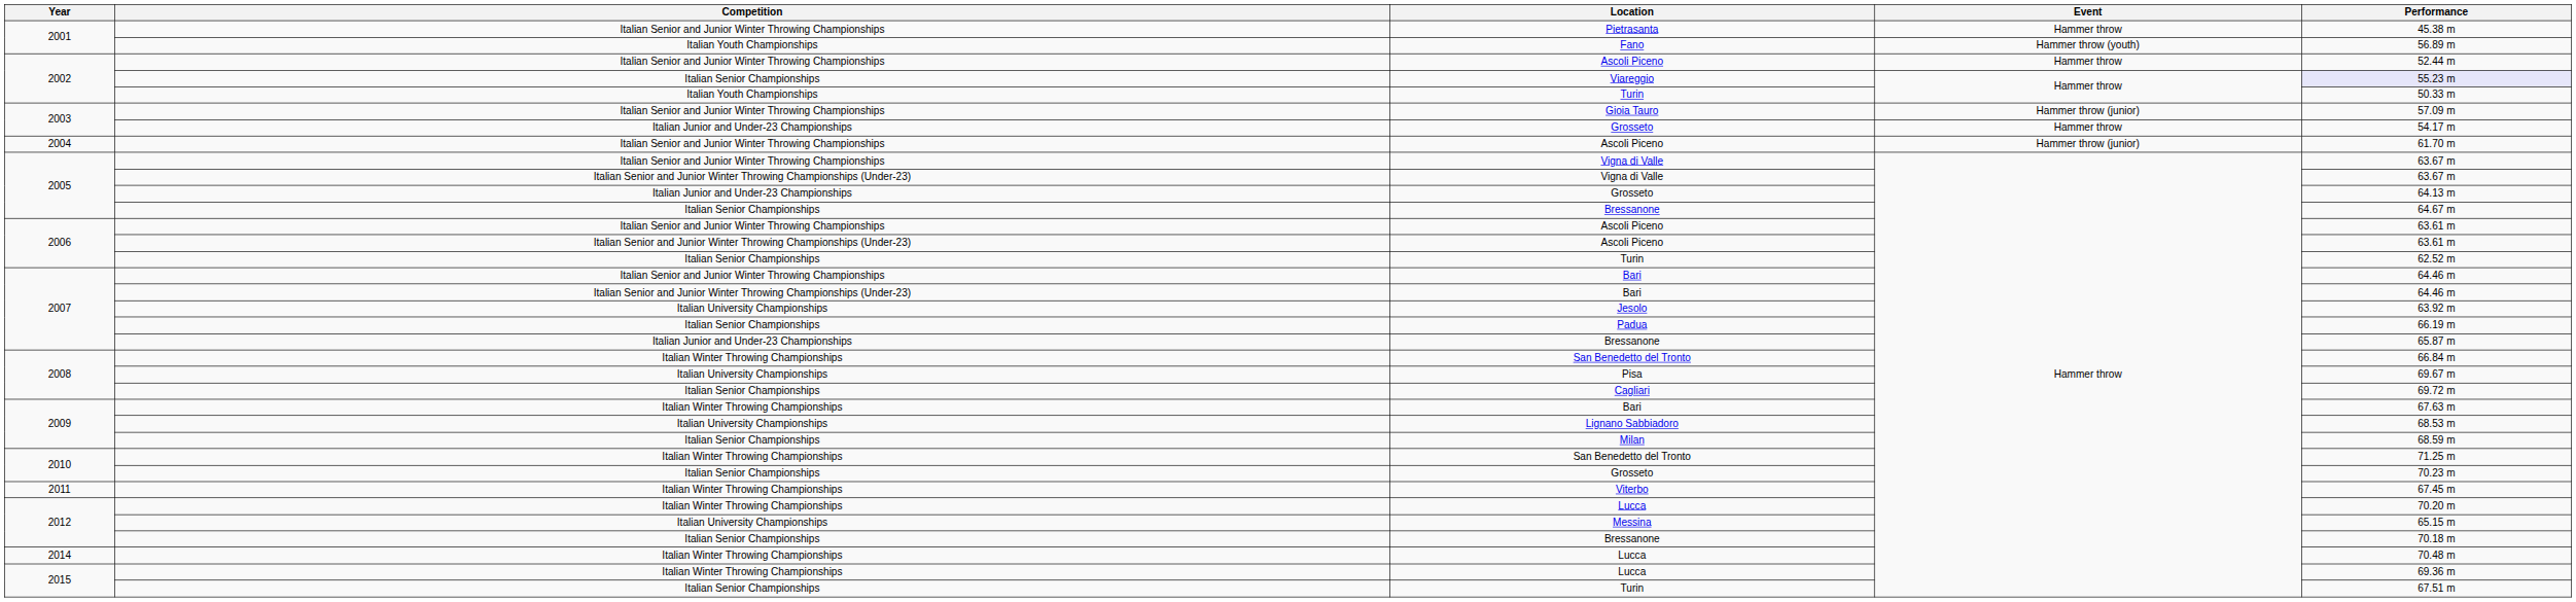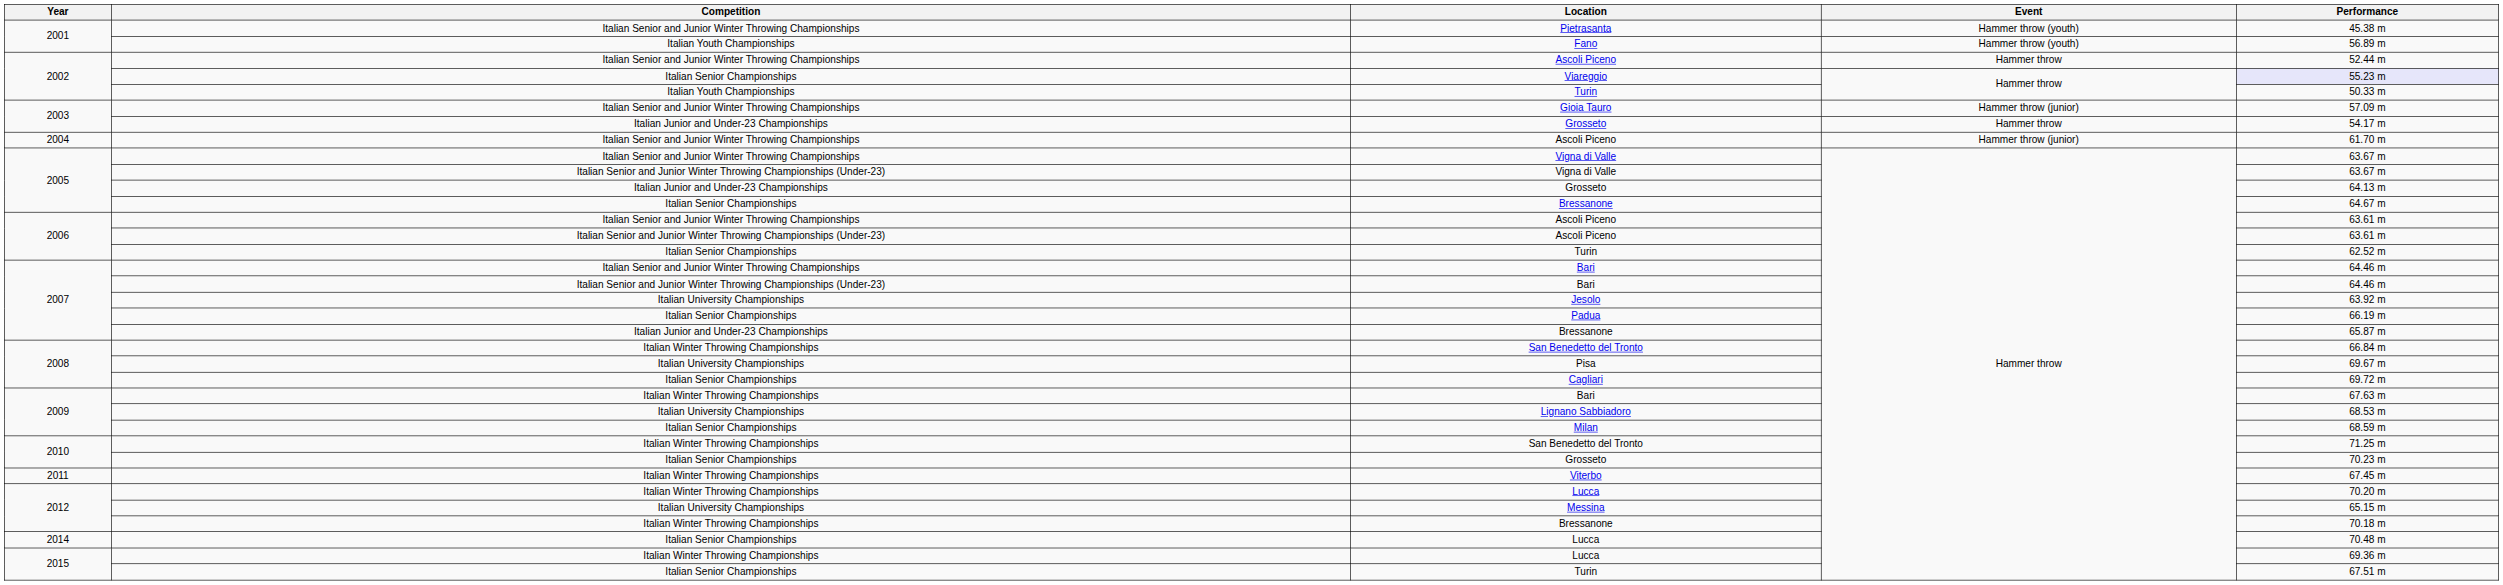 <table class="wikitable" style="text-align:center; width:250%; border:1px solid black; border-collapse:collapse;">
 <tr>
 <th style="border:1px solid black;">Year</th>
 <th style="border:1px solid black;">Competition</th>
 <th style="border:1px solid black;">Location</th>
 <th style="border:1px solid black;">Event</th>
 <th style="border:1px solid black;">Performance</th>
 </tr>
 <tr>
 <td rowspan="2" style="border:1px solid black;">2001</td>
 <td style="border:1px solid black;">Italian Senior and Junior Winter Throwing Championships</td>
 <td style="border:1px solid black;"><a href='#'>Pietrasanta</a></td>
-<td style="border:1px solid black;">Hammer throw</td>
+<td style="border:1px solid black;">Hammer throw (youth)</td>
 <td style="border:1px solid black;">45.38 m</td>
 </tr>
 <tr>
 <td style="border:1px solid black;">Italian Youth Championships</td>
 <td style="border:1px solid black;"><a href='#'>Fano</a></td>
 <td style="border:1px solid black;">Hammer throw (youth)</td>
 <td style="border:1px solid black;">56.89 m</td>
 </tr>
 <tr>
 <td rowspan="3" style="border:1px solid black;">2002</td>
 <td style="border:1px solid black;">Italian Senior and Junior Winter Throwing Championships</td>
 <td style="border:1px solid black;"><a href='#'>Ascoli Piceno</a></td>
 <td style="border:1px solid black;">Hammer throw</td>
 <td style="border:1px solid black;">52.44 m</td>
 </tr>
 <tr>
 <td style="border:1px solid black;">Italian Senior Championships</td>
 <td style="border:1px solid black;"><a href='#'>Viareggio</a></td>
 <td rowspan="2" style="border:1px solid black;">Hammer throw</td>
 <td style="background: lavender; border:1px solid black;">55.23 m</td>
 </tr>
 <tr>
 <td style="border:1px solid black;">Italian Youth Championships</td>
 <td style="border:1px solid black;"><a href='#'>Turin</a></td>
 <td style="border:1px solid black;">50.33 m</td>
 </tr>
 <tr>
 <td rowspan="2" style="border:1px solid black;">2003</td>
 <td style="border:1px solid black;">Italian Senior and Junior Winter Throwing Championships</td>
 <td style="border:1px solid black;"><a href='#'>Gioia Tauro</a></td>
 <td style="border:1px solid black;">Hammer throw (junior)</td>
 <td style="border:1px solid black;">57.09 m</td>
 </tr>
 <tr>
 <td style="border:1px solid black;">Italian Junior and Under-23 Championships</td>
 <td style="border:1px solid black;"><a href='#'>Grosseto</a></td>
 <td style="border:1px solid black;">Hammer throw</td>
 <td style="border:1px solid black;">54.17 m</td>
 </tr>
 <tr>
 <td style="border:1px solid black;">2004</td>
 <td style="border:1px solid black;">Italian Senior and Junior Winter Throwing Championships</td>
 <td style="border:1px solid black;">Ascoli Piceno</td>
 <td style="border:1px solid black;">Hammer throw (junior)</td>
 <td style="border:1px solid black;">61.70 m</td>
 </tr>
 <tr>
 <td rowspan="4" style="border:1px solid black;">2005</td>
 <td style="border:1px solid black;">Italian Senior and Junior Winter Throwing Championships</td>
 <td style="border:1px solid black;"><a href='#'>Vigna di Valle</a></td>
 <td rowspan="27" style="border:1px solid black;">Hammer throw</td>
 <td style="border:1px solid black;">63.67 m</td>
 </tr>
 <tr>
 <td style="border:1px solid black;">Italian Senior and Junior Winter Throwing Championships (Under-23)</td>
 <td style="border:1px solid black;">Vigna di Valle</td>
 <td style="border:1px solid black;">63.67 m</td>
 </tr>
 <tr>
 <td style="border:1px solid black;">Italian Junior and Under-23 Championships</td>
 <td style="border:1px solid black;">Grosseto</td>
 <td style="border:1px solid black;">64.13 m</td>
 </tr>
 <tr>
 <td style="border:1px solid black;">Italian Senior Championships</td>
 <td style="border:1px solid black;"><a href='#'>Bressanone</a></td>
 <td style="border:1px solid black;">64.67 m</td>
 </tr>
 <tr>
 <td rowspan="3" style="border:1px solid black;">2006</td>
 <td style="border:1px solid black;">Italian Senior and Junior Winter Throwing Championships</td>
 <td style="border:1px solid black;">Ascoli Piceno</td>
 <td style="border:1px solid black;">63.61 m</td>
 </tr>
 <tr>
 <td style="border:1px solid black;">Italian Senior and Junior Winter Throwing Championships (Under-23)</td>
 <td style="border:1px solid black;">Ascoli Piceno</td>
 <td style="border:1px solid black;">63.61 m</td>
 </tr>
 <tr>
 <td style="border:1px solid black;">Italian Senior Championships</td>
 <td style="border:1px solid black;">Turin</td>
 <td style="border:1px solid black;">62.52 m</td>
 </tr>
 <tr>
 <td rowspan="5" style="border:1px solid black;">2007</td>
 <td style="border:1px solid black;">Italian Senior and Junior Winter Throwing Championships</td>
 <td style="border:1px solid black;"><a href='#'>Bari</a></td>
 <td style="border:1px solid black;">64.46 m</td>
 </tr>
 <tr>
 <td style="border:1px solid black;">Italian Senior and Junior Winter Throwing Championships (Under-23)</td>
 <td style="border:1px solid black;">Bari</td>
 <td style="border:1px solid black;">64.46 m</td>
 </tr>
 <tr>
 <td style="border:1px solid black;">Italian University Championships</td>
 <td style="border:1px solid black;"><a href='#'>Jesolo</a></td>
 <td style="border:1px solid black;">63.92 m</td>
 </tr>
 <tr>
 <td style="border:1px solid black;">Italian Senior Championships</td>
 <td style="border:1px solid black;"><a href='#'>Padua</a></td>
 <td style="border:1px solid black;">66.19 m</td>
 </tr>
 <tr>
 <td style="border:1px solid black;">Italian Junior and Under-23 Championships</td>
 <td style="border:1px solid black;">Bressanone</td>
 <td style="border:1px solid black;">65.87 m</td>
 </tr>
 <tr>
 <td rowspan="3" style="border:1px solid black;">2008</td>
 <td style="border:1px solid black;">Italian Winter Throwing Championships</td>
 <td style="border:1px solid black;"><a href='#'>San Benedetto del Tronto</a></td>
 <td style="border:1px solid black;">66.84 m</td>
 </tr>
 <tr>
 <td style="border:1px solid black;">Italian University Championships</td>
 <td style="border:1px solid black;">Pisa</td>
 <td style="border:1px solid black;">69.67 m</td>
 </tr>
 <tr>
 <td style="border:1px solid black;">Italian Senior Championships</td>
 <td style="border:1px solid black;"><a href='#'>Cagliari</a></td>
 <td style="border:1px solid black;">69.72 m</td>
 </tr>
 <tr>
 <td rowspan="3" style="border:1px solid black;">2009</td>
 <td style="border:1px solid black;">Italian Winter Throwing Championships</td>
 <td style="border:1px solid black;">Bari</td>
 <td style="border:1px solid black;">67.63 m</td>
 </tr>
 <tr>
 <td style="border:1px solid black;">Italian University Championships</td>
 <td style="border:1px solid black;"><a href='#'>Lignano Sabbiadoro</a></td>
 <td style="border:1px solid black;">68.53 m</td>
 </tr>
 <tr>
 <td style="border:1px solid black;">Italian Senior Championships</td>
 <td style="border:1px solid black;"><a href='#'>Milan</a></td>
 <td style="border:1px solid black;">68.59 m</td>
 </tr>
 <tr>
 <td rowspan="2" style="border:1px solid black;">2010</td>
 <td style="border:1px solid black;">Italian Winter Throwing Championships</td>
 <td style="border:1px solid black;">San Benedetto del Tronto</td>
 <td style="border:1px solid black;">71.25 m</td>
 </tr>
 <tr>
 <td style="border:1px solid black;">Italian Senior Championships</td>
 <td style="border:1px solid black;">Grosseto</td>
 <td style="border:1px solid black;">70.23 m</td>
 </tr>
 <tr>
 <td style="border:1px solid black;">2011</td>
 <td style="border:1px solid black;">Italian Winter Throwing Championships</td>
 <td style="border:1px solid black;"><a href='#'>Viterbo</a></td>
 <td style="border:1px solid black;">67.45 m</td>
 </tr>
 <tr>
 <td rowspan="3" style="border:1px solid black;">2012</td>
 <td style="border:1px solid black;">Italian Winter Throwing Championships</td>
 <td style="border:1px solid black;"><a href='#'>Lucca</a></td>
 <td style="border:1px solid black;">70.20 m</td>
 </tr>
 <tr>
 <td style="border:1px solid black;">Italian University Championships</td>
 <td style="border:1px solid black;"><a href='#'>Messina</a></td>
 <td style="border:1px solid black;">65.15 m</td>
 </tr>
 <tr>
-<td style="border:1px solid black;">Italian Senior Championships</td>
+<td style="border:1px solid black;">Italian Winter Throwing Championships</td>
 <td style="border:1px solid black;">Bressanone</td>
 <td style="border:1px solid black;">70.18 m</td>
 </tr>
 <tr>
 <td style="border:1px solid black;">2014</td>
-<td style="border:1px solid black;">Italian Winter Throwing Championships</td>
+<td style="border:1px solid black;">Italian Senior Championships</td>
 <td style="border:1px solid black;">Lucca</td>
 <td style="border:1px solid black;">70.48 m</td>
 </tr>
 <tr>
 <td rowspan="2" style="border:1px solid black;">2015</td>
 <td style="border:1px solid black;">Italian Winter Throwing Championships</td>
 <td style="border:1px solid black;">Lucca</td>
 <td style="border:1px solid black;">69.36 m</td>
 </tr>
 <tr>
 <td style="border:1px solid black;">Italian Senior Championships</td>
 <td style="border:1px solid black;">Turin</td>
 <td style="border:1px solid black;">67.51 m</td>
 </tr>
 </table>
